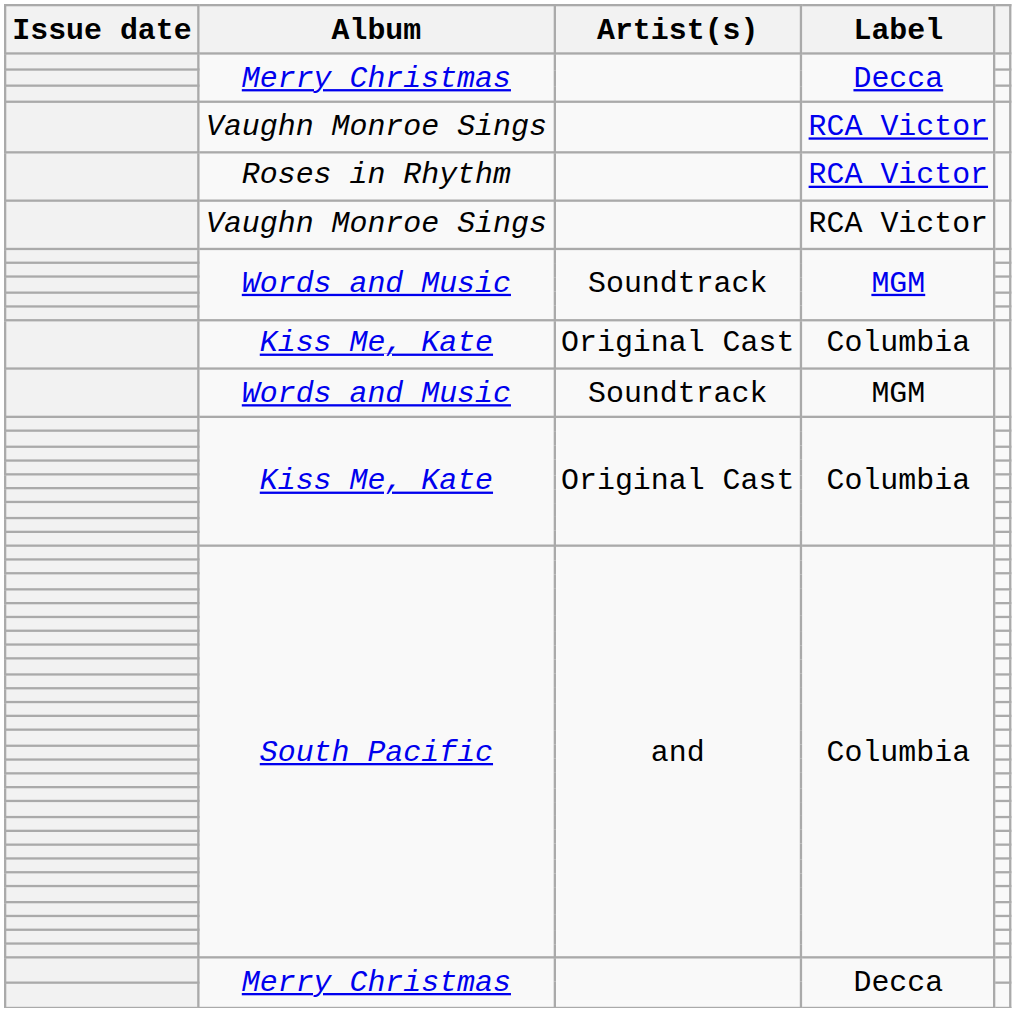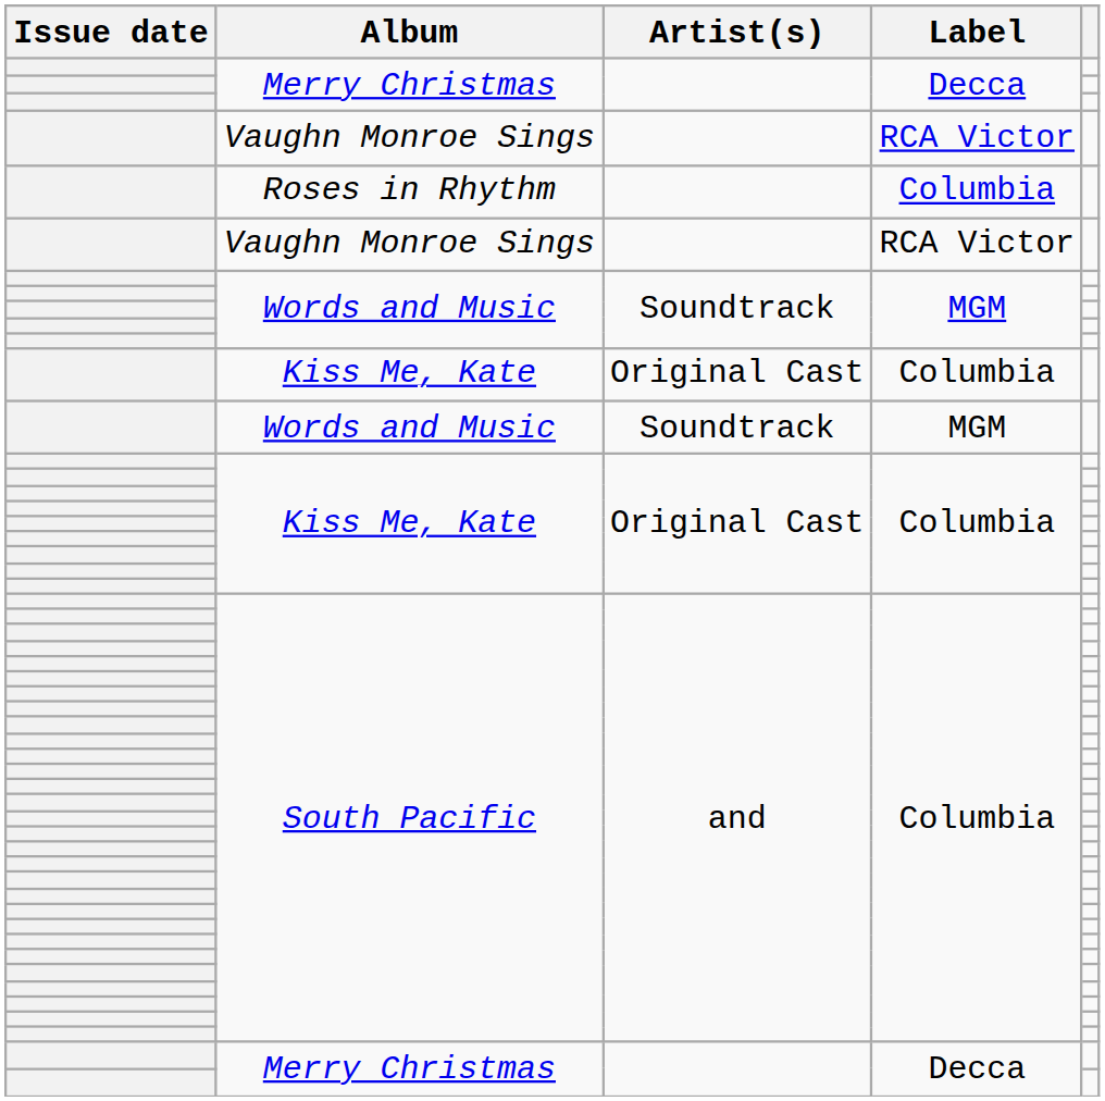 <table class="wikitable sortable plainrowheaders" style="text-align: center">
 <tr>
 <th scope=col>Issue date</th>
 <th scope=col>Album</th>
 <th scope=col>Artist(s)</th>
 <th scope=col>Label</th>
 <th scope=col class="unsortable"></th>
 </tr>
 <tr>
 <th scope="row"></th>
 <td rowspan="3"><em><a href='#'>Merry Christmas</a></em></td>
 <td rowspan="3"></td>
 <td rowspan="3"><a href='#'>Decca</a></td>
 <td style="text-align: center;"></td>
 </tr>
 <tr>
 <th scope="row"></th>
 <td style="text-align: center;"></td>
 </tr>
 <tr>
 <th scope="row"></th>
 <td style="text-align: center;"></td>
 </tr>
 <tr>
 <th scope="row"></th>
 <td><em>Vaughn Monroe Sings</em></td>
 <td></td>
 <td><a href='#'>RCA Victor</a></td>
 <td style="text-align: center;"></td>
 </tr>
 <tr>
 <th scope="row"></th>
 <td><em>Roses in Rhythm</em></td>
 <td></td>
-<td><a href='#'>RCA Victor</a></td>
+<td><a href='#'>Columbia</a></td>
 <td style="text-align: center;"></td>
 </tr>
 <tr>
 <th scope="row"></th>
 <td><em>Vaughn Monroe Sings</em></td>
 <td></td>
 <td>RCA Victor</td>
 <td style="text-align: center;"></td>
 </tr>
 <tr>
 <th scope="row"></th>
 <td rowspan="5"><em><a href='#'>Words and Music</a></em></td>
 <td rowspan="5">Soundtrack</td>
 <td rowspan="5"><a href='#'>MGM</a></td>
 <td style="text-align: center;"></td>
 </tr>
 <tr>
 <th scope="row"></th>
 <td style="text-align: center;"></td>
 </tr>
 <tr>
 <th scope="row"></th>
 <td style="text-align: center;"></td>
 </tr>
 <tr>
 <th scope="row"></th>
 <td style="text-align: center;"></td>
 </tr>
 <tr>
 <th scope="row"></th>
 <td style="text-align: center;"></td>
 </tr>
 <tr>
 <th scope="row"></th>
 <td><em><a href='#'>Kiss Me, Kate</a></em></td>
 <td>Original Cast</td>
 <td>Columbia</td>
 <td style="text-align: center;"></td>
 </tr>
 <tr>
 <th scope="row"></th>
 <td><em><a href='#'>Words and Music</a></em></td>
 <td>Soundtrack</td>
 <td>MGM</td>
 <td style="text-align: center;"></td>
 </tr>
 <tr>
 <th scope="row"></th>
 <td rowspan="9"><em><a href='#'>Kiss Me, Kate</a></em></td>
 <td rowspan="9">Original Cast</td>
 <td rowspan="9">Columbia</td>
 <td style="text-align: center;"></td>
 </tr>
 <tr>
 <th scope="row"></th>
 <td style="text-align: center;"></td>
 </tr>
 <tr>
 <th scope="row"></th>
 <td style="text-align: center;"></td>
 </tr>
 <tr>
 <th scope="row"></th>
 <td style="text-align: center;"></td>
 </tr>
 <tr>
 <th scope="row"></th>
 <td style="text-align: center;"></td>
 </tr>
 <tr>
 <th scope="row"></th>
 <td style="text-align: center;"></td>
 </tr>
 <tr>
 <th scope="row"></th>
 <td style="text-align: center;"></td>
 </tr>
 <tr>
 <th scope="row"></th>
 <td style="text-align: center;"></td>
 </tr>
 <tr>
 <th scope="row"></th>
 <td style="text-align: center;"></td>
 </tr>
 <tr>
 <th scope="row"></th>
 <td rowspan="29"><em><a href='#'>South Pacific</a></em></td>
 <td rowspan="29"> and </td>
 <td rowspan="29">Columbia</td>
 <td style="text-align: center;"></td>
 </tr>
 <tr>
 <th scope="row"></th>
 <td style="text-align: center;"></td>
 </tr>
 <tr>
 <th scope="row"></th>
 <td style="text-align: center;"></td>
 </tr>
 <tr>
 <th scope="row"></th>
 <td style="text-align: center;"></td>
 </tr>
 <tr>
 <th scope="row"></th>
 <td style="text-align: center;"></td>
 </tr>
 <tr>
 <th scope="row"></th>
 <td style="text-align: center;"></td>
 </tr>
 <tr>
 <th scope="row"></th>
 <td style="text-align: center;"></td>
 </tr>
 <tr>
 <th scope="row"></th>
 <td style="text-align: center;"></td>
 </tr>
 <tr>
 <th scope="row"></th>
 <td style="text-align: center;"></td>
 </tr>
 <tr>
 <th scope="row"></th>
 <td style="text-align: center;"></td>
 </tr>
 <tr>
 <th scope="row"></th>
 <td style="text-align: center;"></td>
 </tr>
 <tr>
 <th scope="row"></th>
 <td style="text-align: center;"></td>
 </tr>
 <tr>
 <th scope="row"></th>
 <td style="text-align: center;"></td>
 </tr>
 <tr>
 <th scope="row"></th>
 <td style="text-align: center;"></td>
 </tr>
 <tr>
 <th scope="row"></th>
 <td style="text-align: center;"></td>
 </tr>
 <tr>
 <th scope="row"></th>
 <td style="text-align: center;"></td>
 </tr>
 <tr>
 <th scope="row"></th>
 <td style="text-align: center;"></td>
 </tr>
 <tr>
 <th scope="row"></th>
 <td style="text-align: center;"></td>
 </tr>
 <tr>
 <th scope="row"></th>
 <td style="text-align: center;"></td>
 </tr>
 <tr>
 <th scope="row"></th>
 <td style="text-align: center;"></td>
 </tr>
 <tr>
 <th scope="row"></th>
 <td style="text-align: center;"></td>
 </tr>
 <tr>
 <th scope="row"></th>
 <td style="text-align: center;"></td>
 </tr>
 <tr>
 <th scope="row"></th>
 <td style="text-align: center;"></td>
 </tr>
 <tr>
 <th scope="row"></th>
 <td style="text-align: center;"></td>
 </tr>
 <tr>
 <th scope="row"></th>
 <td style="text-align: center;"></td>
 </tr>
 <tr>
 <th scope="row"></th>
 <td style="text-align: center;"></td>
 </tr>
 <tr>
 <th scope="row"></th>
 <td style="text-align: center;"></td>
 </tr>
 <tr>
 <th scope="row"></th>
 <td style="text-align: center;"></td>
 </tr>
 <tr>
 <th scope="row"></th>
 <td style="text-align: center;"></td>
 </tr>
 <tr>
 <th scope="row"></th>
 <td rowspan="2"><em><a href='#'>Merry Christmas</a></em></td>
 <td rowspan="2"></td>
 <td rowspan="2">Decca</td>
 <td style="text-align: center;"></td>
 </tr>
 <tr>
 <th scope="row"></th>
 <td style="text-align: center;"></td>
 </tr>
 </table>
